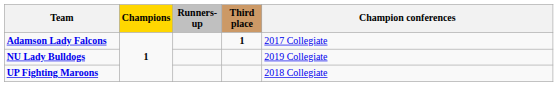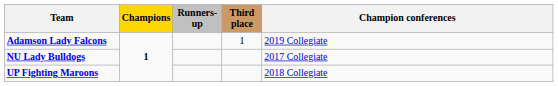 <table class="wikitable" style="font-size:90%; text-align:center" width="90%">
 <tr>
 <th width=21%;>Team</th>
 <th style="width=9%; background:gold">Champions</th>
 <th style="width=9%; background:silver">Runners-up</th>
 <th style="width=9%; background:#cc9966">Third place</th>
 <th width=53%;>Champion conferences</th>
 </tr>
 <tr>
 <td style="text-align:left"><strong><a href='#'>Adamson Lady Falcons</a></strong></td>
 <td rowspan="3"><strong>1</strong></td>
 <td></td>
-<td><strong>1</strong></td>
-<td style="text-align:left"><a href='#'>2017 Collegiate</a></td>
+<td>1</td>
+<td style="text-align:left"><a href='#'>2019 Collegiate</a></td>
 </tr>
 <tr>
 <td style="text-align:left"><strong><a href='#'>NU Lady Bulldogs</a></strong></td>
 <td></td>
 <td></td>
-<td style="text-align:left"><a href='#'>2019 Collegiate</a></td>
+<td style="text-align:left"><a href='#'>2017 Collegiate</a></td>
 </tr>
 <tr>
 <td style="text-align:left"><strong><a href='#'>UP Fighting Maroons</a></strong></td>
 <td></td>
 <td></td>
 <td style="text-align:left"><a href='#'>2018 Collegiate</a></td>
 </tr>
 </table>
